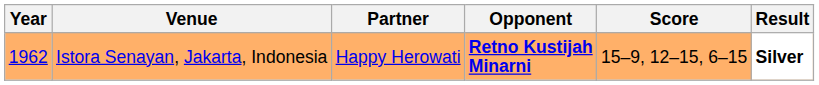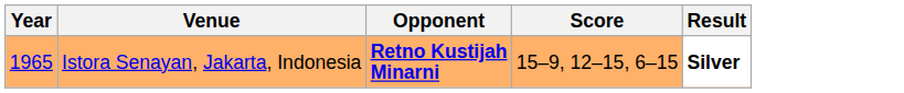 <table class="sortable wikitable" style="font-size: 90%;">
 <tr>
 <th>Year</th>
 <th>Venue</th>
-<th>Partner</th>
 <th>Opponent</th>
 <th>Score</th>
 <th>Result</th>
 </tr>
 <tr style="background:#FFB069">
-<td align="center"><a href='#'>1962</a></td>
+<td align="center"><a href='#'>1965</a></td>
 <td align="left"><a href='#'>Istora Senayan</a>, <a href='#'>Jakarta</a>, Indonesia</td>
-<td align="left"> <a href='#'>Happy Herowati</a></td>
 <td align="left"><strong> <a href='#'>Retno Kustijah</a><br> <a href='#'>Minarni</a></strong></td>
 <td align="left">15–9, 12–15, 6–15</td>
 <td style="text-align:left; background:white"> <strong>Silver</strong></td>
 </tr>
 </table>
